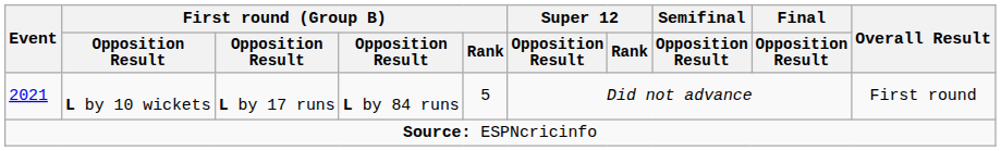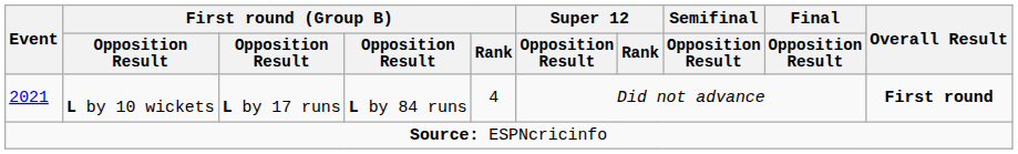 <table class=wikitable style=font-size:90%;text-align:center>
 <tr>
 <th rowspan=2>Event</th>
 <th colspan=4>First round (Group B)</th>
 <th colspan=2>Super 12</th>
 <th>Semifinal</th>
 <th>Final</th>
 <th rowspan=2>Overall Result</th>
 </tr>
 <tr style=font-size:95%>
 <th>Opposition<br>Result</th>
 <th>Opposition<br>Result</th>
 <th>Opposition<br>Result</th>
 <th>Rank</th>
 <th>Opposition<br>Result</th>
 <th>Rank</th>
 <th>Opposition<br>Result</th>
 <th>Opposition<br>Result</th>
 </tr>
 <tr>
 <td align=left><a href='#'>2021</a></td>
 <td><br><strong>L</strong> by 10 wickets</td>
 <td><br><strong>L</strong> by 17 runs</td>
 <td><br><strong>L</strong> by 84 runs</td>
-<td>5</td>
+<td>4</td>
 <td colspan=4><em>Did not advance</em></td>
-<td>First round</td>
+<td><strong>First round</strong></td>
 </tr>
 <tr>
 <td colspan="14"><strong>Source:</strong> ESPNcricinfo</td>
 </tr>
 </table>
